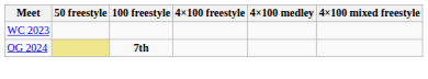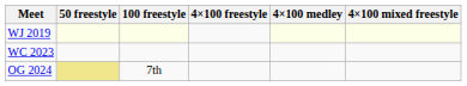 <table class="sortable wikitable">
 <tr>
 <th>Meet</th>
 <th class="unsortable">50 freestyle</th>
 <th class="unsortable">100 freestyle</th>
 <th class="unsortable">4×100 freestyle</th>
 <th class="unsortable">4×100 medley</th>
 <th class="unsortable">4×100 mixed freestyle</th>
+</tr>
+<tr>
+<td><a href='#'>WJ 2019</a></td>
+<td style="background:#fdffe7"></td>
+<td style="background:#fdffe7"></td>
+<td align="center"></td>
+<td style="background:#fdffe7"></td>
+<td style="background:#fdffe7"></td>
 </tr>
 <tr>
 <td><a href='#'>WC 2023</a></td>
 <td align="center"></td>
 <td align="center"></td>
 <td align="center"></td>
 <td align="center"></td>
 <td align="center"></td>
 </tr>
 <tr>
 <td><a href='#'>OG 2024</a></td>
 <td style="background:#f0e68c"></td>
-<td align="center"><strong>7th</strong></td>
+<td align="center">7th</td>
 <td align="center"></td>
 <td align="center"></td>
 <td></td>
 </tr>
 </table>
